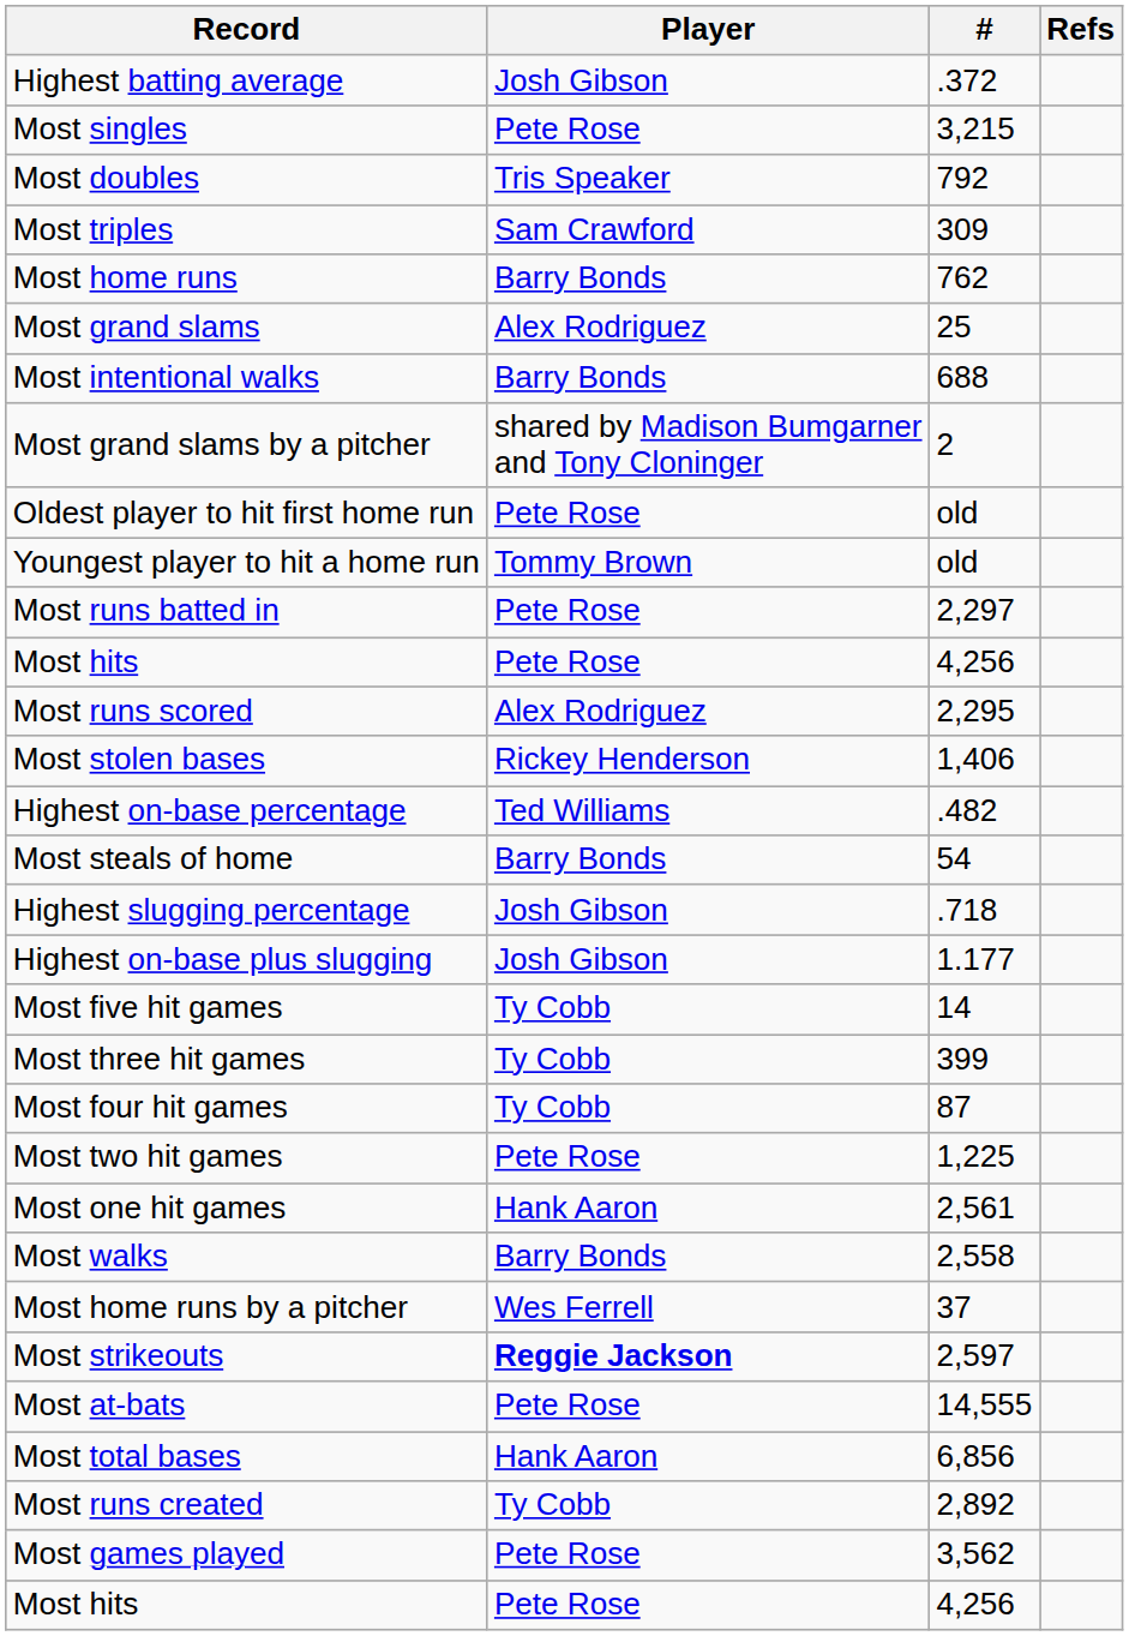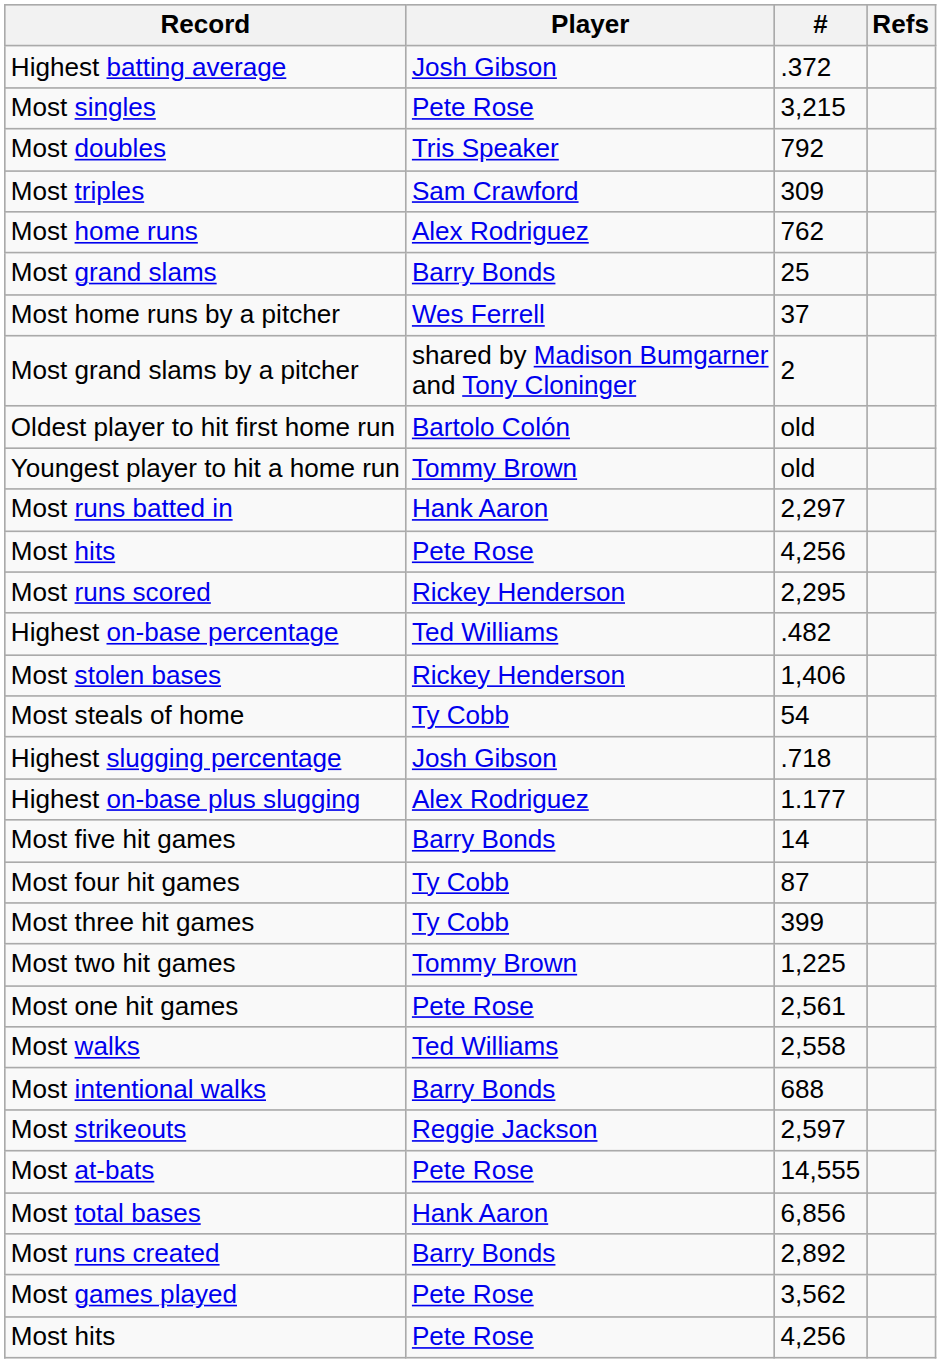 <table class="wikitable">
 <tr>
 <th>Record</th>
 <th>Player</th>
 <th>#</th>
 <th>Refs</th>
 </tr>
 <tr>
 <td>Highest <a href='#'>batting average</a></td>
 <td><a href='#'>Josh Gibson</a></td>
 <td>.372</td>
 </tr>
 <tr>
 <td>Most <a href='#'>singles</a></td>
 <td><a href='#'>Pete Rose</a></td>
 <td>3,215</td>
 <td></td>
 </tr>
 <tr>
 <td>Most <a href='#'>doubles</a></td>
 <td><a href='#'>Tris Speaker</a></td>
 <td>792</td>
 <td></td>
 </tr>
 <tr>
 <td>Most <a href='#'>triples</a></td>
 <td><a href='#'>Sam Crawford</a></td>
 <td>309</td>
 <td></td>
 </tr>
 <tr>
 <td>Most <a href='#'>home runs</a></td>
-<td><a href='#'>Barry Bonds</a></td>
+<td><a href='#'>Alex Rodriguez</a></td>
 <td>762</td>
 <td></td>
 </tr>
 <tr>
 <td>Most <a href='#'>grand slams</a></td>
-<td><a href='#'>Alex Rodriguez</a></td>
+<td><a href='#'>Barry Bonds</a></td>
 <td>25</td>
 <td></td>
 </tr>
 <tr>
-<td>Most <a href='#'>intentional walks</a></td>
-<td><a href='#'>Barry Bonds</a></td>
-<td>688</td>
+<td>Most home runs by a pitcher</td>
+<td><a href='#'>Wes Ferrell</a></td>
+<td>37</td>
 <td></td>
 </tr>
 <tr>
 <td>Most grand slams by a pitcher</td>
 <td>shared by <a href='#'>Madison Bumgarner</a><br>and <a href='#'>Tony Cloninger</a></td>
 <td>2</td>
 <td><br></td>
 </tr>
 <tr>
 <td>Oldest player to hit first home run</td>
-<td><a href='#'>Pete Rose</a></td>
+<td><a href='#'>Bartolo Colón</a></td>
 <td> old</td>
 <td></td>
 </tr>
 <tr>
 <td>Youngest player to hit a home run</td>
 <td><a href='#'>Tommy Brown</a></td>
 <td> old</td>
 <td></td>
 </tr>
 <tr>
 <td>Most <a href='#'>runs batted in</a></td>
-<td><a href='#'>Pete Rose</a></td>
+<td><a href='#'>Hank Aaron</a></td>
 <td>2,297</td>
 <td></td>
 </tr>
 <tr>
 <td>Most <a href='#'>hits</a></td>
 <td><a href='#'>Pete Rose</a></td>
 <td>4,256</td>
 <td></td>
 </tr>
 <tr>
 <td>Most <a href='#'>runs scored</a></td>
-<td><a href='#'>Alex Rodriguez</a></td>
+<td><a href='#'>Rickey Henderson</a></td>
 <td>2,295</td>
+<td></td>
+</tr>
+<tr>
+<td>Highest <a href='#'>on-base percentage</a></td>
+<td><a href='#'>Ted Williams</a></td>
+<td>.482</td>
 <td></td>
 </tr>
 <tr>
 <td>Most <a href='#'>stolen bases</a></td>
 <td><a href='#'>Rickey Henderson</a></td>
 <td>1,406</td>
 <td></td>
 </tr>
 <tr>
-<td>Highest <a href='#'>on-base percentage</a></td>
-<td><a href='#'>Ted Williams</a></td>
-<td>.482</td>
-<td></td>
-</tr>
-<tr>
 <td>Most steals of home</td>
-<td><a href='#'>Barry Bonds</a></td>
+<td><a href='#'>Ty Cobb</a></td>
 <td>54</td>
 <td></td>
 </tr>
 <tr>
 <td>Highest <a href='#'>slugging percentage</a></td>
 <td><a href='#'>Josh Gibson</a></td>
 <td>.718</td>
 <td></td>
 </tr>
 <tr>
 <td>Highest <a href='#'>on-base plus slugging</a></td>
-<td><a href='#'>Josh Gibson</a></td>
+<td><a href='#'>Alex Rodriguez</a></td>
 <td>1.177</td>
 <td></td>
 </tr>
 <tr>
 <td>Most five hit games</td>
+<td><a href='#'>Barry Bonds</a></td>
+<td>14</td>
+<td></td>
+</tr>
+<tr>
+<td>Most four hit games</td>
 <td><a href='#'>Ty Cobb</a></td>
-<td>14</td>
+<td>87</td>
 <td></td>
 </tr>
 <tr>
 <td>Most three hit games</td>
 <td><a href='#'>Ty Cobb</a></td>
 <td>399</td>
 <td></td>
 </tr>
 <tr>
-<td>Most four hit games</td>
-<td><a href='#'>Ty Cobb</a></td>
-<td>87</td>
-<td></td>
-</tr>
-<tr>
 <td>Most two hit games</td>
-<td><a href='#'>Pete Rose</a></td>
+<td><a href='#'>Tommy Brown</a></td>
 <td>1,225</td>
 <td></td>
 </tr>
 <tr>
 <td>Most one hit games</td>
-<td><a href='#'>Hank Aaron</a></td>
+<td><a href='#'>Pete Rose</a></td>
 <td>2,561</td>
 <td></td>
 </tr>
 <tr>
 <td>Most <a href='#'>walks</a></td>
-<td><a href='#'>Barry Bonds</a></td>
+<td><a href='#'>Ted Williams</a></td>
 <td>2,558</td>
 <td></td>
 </tr>
 <tr>
-<td>Most home runs by a pitcher</td>
-<td><a href='#'>Wes Ferrell</a></td>
-<td>37</td>
+<td>Most <a href='#'>intentional walks</a></td>
+<td><a href='#'>Barry Bonds</a></td>
+<td>688</td>
 <td></td>
 </tr>
 <tr>
 <td>Most <a href='#'>strikeouts</a></td>
-<td><strong><a href='#'>Reggie Jackson</a></strong></td>
+<td><a href='#'>Reggie Jackson</a></td>
 <td>2,597</td>
 <td></td>
 </tr>
 <tr>
 <td>Most <a href='#'>at-bats</a></td>
 <td><a href='#'>Pete Rose</a></td>
 <td>14,555</td>
 <td></td>
 </tr>
 <tr>
 <td>Most <a href='#'>total bases</a></td>
 <td><a href='#'>Hank Aaron</a></td>
 <td>6,856</td>
 <td></td>
 </tr>
 <tr>
 <td>Most <a href='#'>runs created</a></td>
-<td><a href='#'>Ty Cobb</a></td>
+<td><a href='#'>Barry Bonds</a></td>
 <td>2,892</td>
 <td></td>
 </tr>
 <tr>
 <td>Most <a href='#'>games played</a></td>
 <td><a href='#'>Pete Rose</a></td>
 <td>3,562</td>
 <td></td>
 </tr>
 <tr>
 <td>Most hits</td>
 <td><a href='#'>Pete Rose</a></td>
 <td>4,256</td>
 </tr>
 </table>
